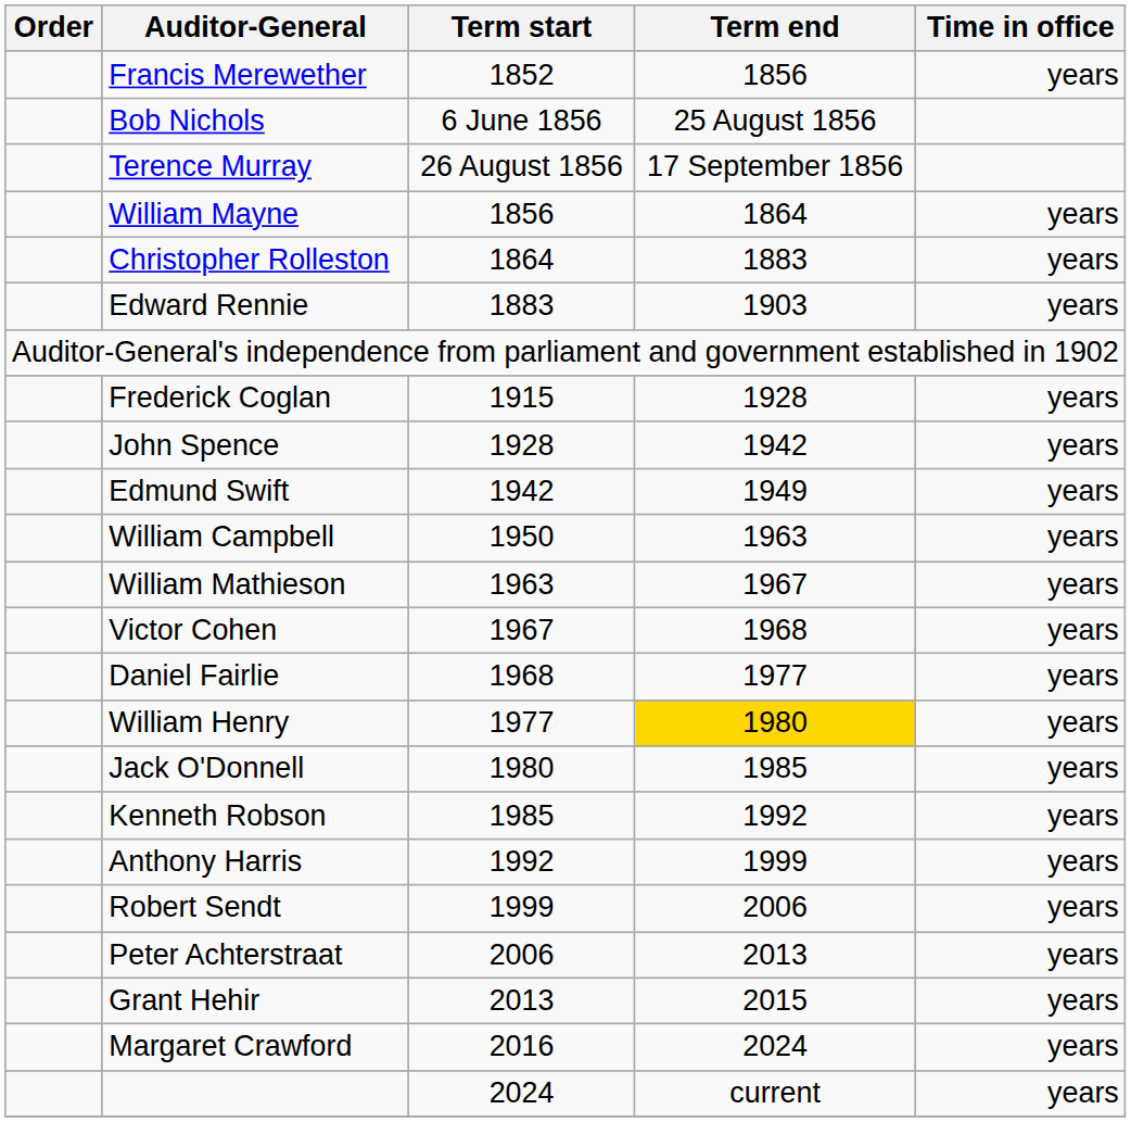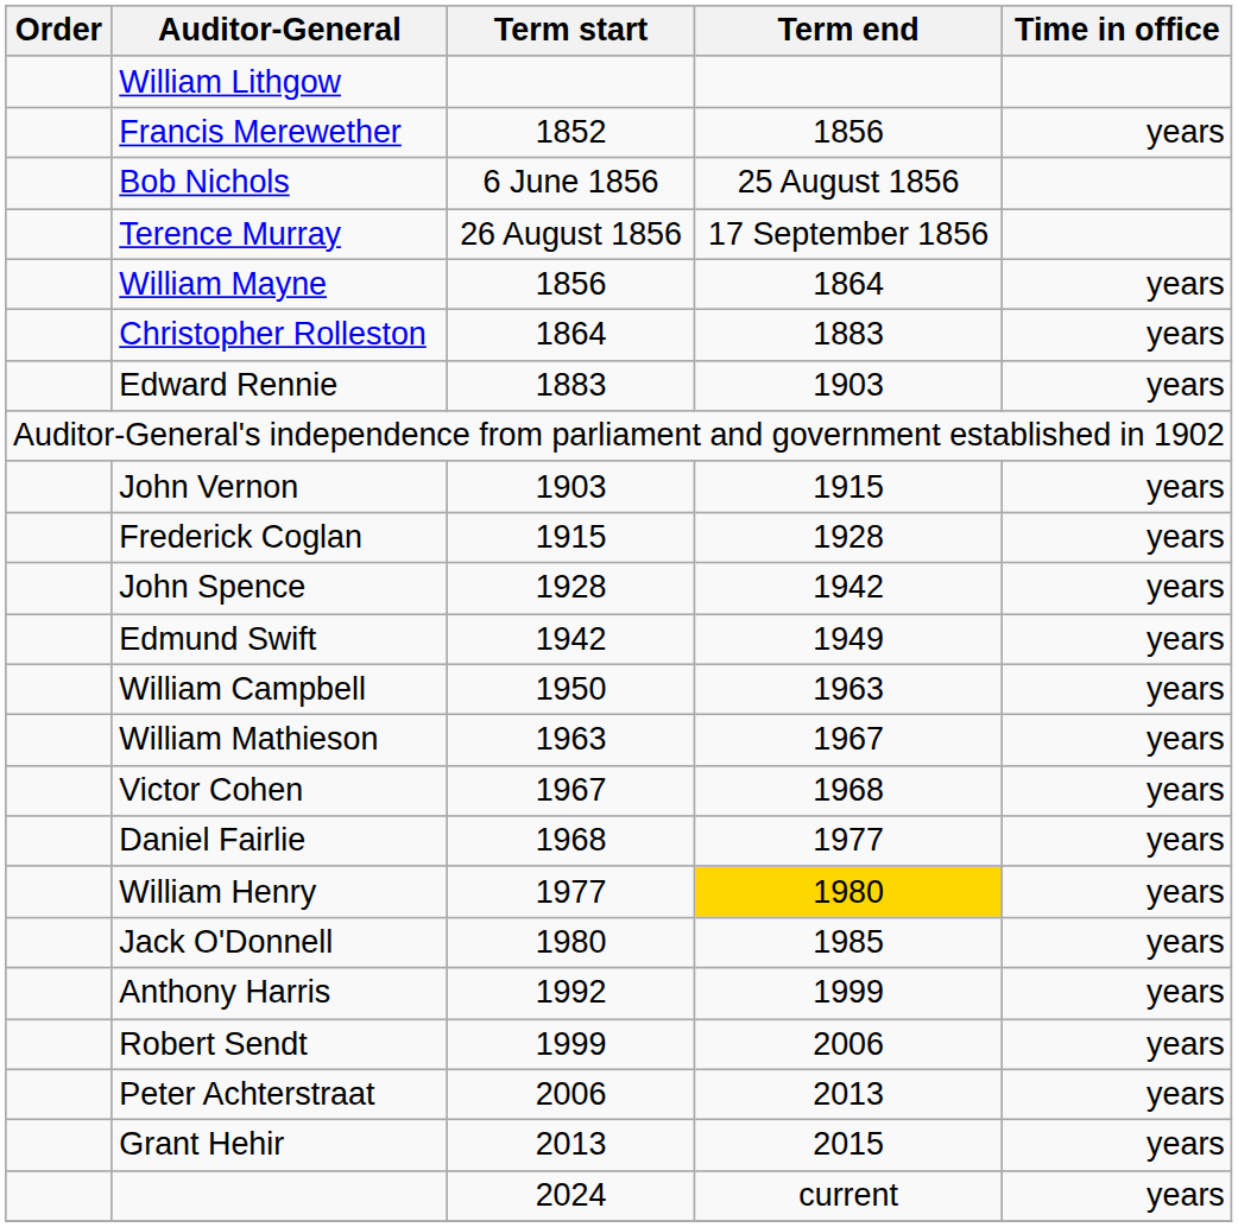 <table class="wikitable sortable">
 <tr>
 <th>Order</th>
 <th>Auditor-General</th>
 <th>Term start</th>
 <th>Term end</th>
 <th>Time in office</th>
+</tr>
+<tr>
+<td align=center></td>
+<td><a href='#'>William Lithgow</a></td>
+<td align=center></td>
+<td align=center></td>
+<td align=right><strong></strong></td>
 </tr>
 <tr>
 <td align=center></td>
 <td><a href='#'>Francis Merewether</a></td>
 <td align=center>1852</td>
 <td align=center>1856</td>
 <td align=right> years</td>
 </tr>
 <tr>
 <td align=center></td>
 <td><a href='#'>Bob Nichols</a></td>
 <td align=center>6 June 1856</td>
 <td align=center>25 August 1856</td>
 <td align=right></td>
 </tr>
 <tr>
 <td align=center></td>
 <td><a href='#'>Terence Murray</a></td>
 <td align=center>26 August 1856</td>
 <td align=center>17 September 1856</td>
 <td align=right></td>
 </tr>
 <tr>
 <td align=center></td>
 <td><a href='#'>William Mayne</a></td>
 <td align=center>1856</td>
 <td align=center>1864</td>
 <td align=right> years</td>
 </tr>
 <tr>
 <td align=center></td>
 <td><a href='#'>Christopher Rolleston</a></td>
 <td align=center>1864</td>
 <td align=center>1883</td>
 <td align=right> years</td>
 </tr>
 <tr>
 <td align=center></td>
 <td>Edward Rennie</td>
 <td align=center>1883</td>
 <td align=center>1903</td>
 <td align=right> years</td>
 </tr>
 <tr>
 <td colspan=5 align=center style>Auditor-General's independence from parliament and government established in 1902</td>
+</tr>
+<tr>
+<td align=center></td>
+<td>John Vernon</td>
+<td align=center>1903</td>
+<td align=center>1915</td>
+<td align=right> years</td>
 </tr>
 <tr>
 <td align=center></td>
 <td>Frederick Coglan</td>
 <td align=center>1915</td>
 <td align=center>1928</td>
 <td align=right> years</td>
 </tr>
 <tr>
 <td align=center></td>
 <td>John Spence</td>
 <td align=center>1928</td>
 <td align=center>1942</td>
 <td align=right> years</td>
 </tr>
 <tr>
 <td align=center></td>
 <td>Edmund Swift</td>
 <td align=center>1942</td>
 <td align=center>1949</td>
 <td align=right> years</td>
 </tr>
 <tr>
 <td align=center></td>
 <td>William Campbell</td>
 <td align=center>1950</td>
 <td align=center>1963</td>
 <td align=right> years</td>
 </tr>
 <tr>
 <td align=center></td>
 <td>William Mathieson</td>
 <td align=center>1963</td>
 <td align=center>1967</td>
 <td align=right> years</td>
 </tr>
 <tr>
 <td align=center></td>
 <td>Victor Cohen</td>
 <td align=center>1967</td>
 <td align=center>1968</td>
 <td align=right> years</td>
 </tr>
 <tr>
 <td align=center></td>
 <td>Daniel Fairlie</td>
 <td align=center>1968</td>
 <td align=center>1977</td>
 <td align=right> years</td>
 </tr>
 <tr>
 <td align=center></td>
 <td>William Henry</td>
 <td align=center>1977</td>
 <td align=center style="background: gold;">1980</td>
 <td align=right> years</td>
 </tr>
 <tr>
 <td align=center></td>
 <td>Jack O'Donnell</td>
 <td align=center>1980</td>
 <td align=center>1985</td>
 <td align=right> years</td>
 </tr>
 <tr>
 <td align=center></td>
-<td>Kenneth Robson</td>
-<td align=center>1985</td>
-<td align=center>1992</td>
-<td align=right> years</td>
-</tr>
-<tr>
-<td align=center></td>
 <td>Anthony Harris</td>
 <td align=center>1992</td>
 <td align=center>1999</td>
 <td align=right> years</td>
 </tr>
 <tr>
 <td align=center></td>
 <td>Robert Sendt</td>
 <td align=center>1999</td>
 <td align=center>2006</td>
 <td align=right> years</td>
 </tr>
 <tr>
 <td align=center></td>
 <td>Peter Achterstraat</td>
 <td align=center>2006</td>
 <td align=center>2013</td>
 <td align=right> years</td>
 </tr>
 <tr>
 <td align=center></td>
 <td>Grant Hehir</td>
 <td align=center>2013</td>
 <td align=center>2015</td>
 <td align=right> years</td>
 </tr>
 <tr>
 <td align=center></td>
-<td>Margaret Crawford</td>
-<td align=center>2016</td>
-<td align=center>2024</td>
-<td align=right> years</td>
-</tr>
-<tr>
-<td align=center></td>
 <td></td>
 <td align=center>2024</td>
 <td align=center>current</td>
 <td align=right> years</td>
 </tr>
 <tr>
 </tr>
 </table>
